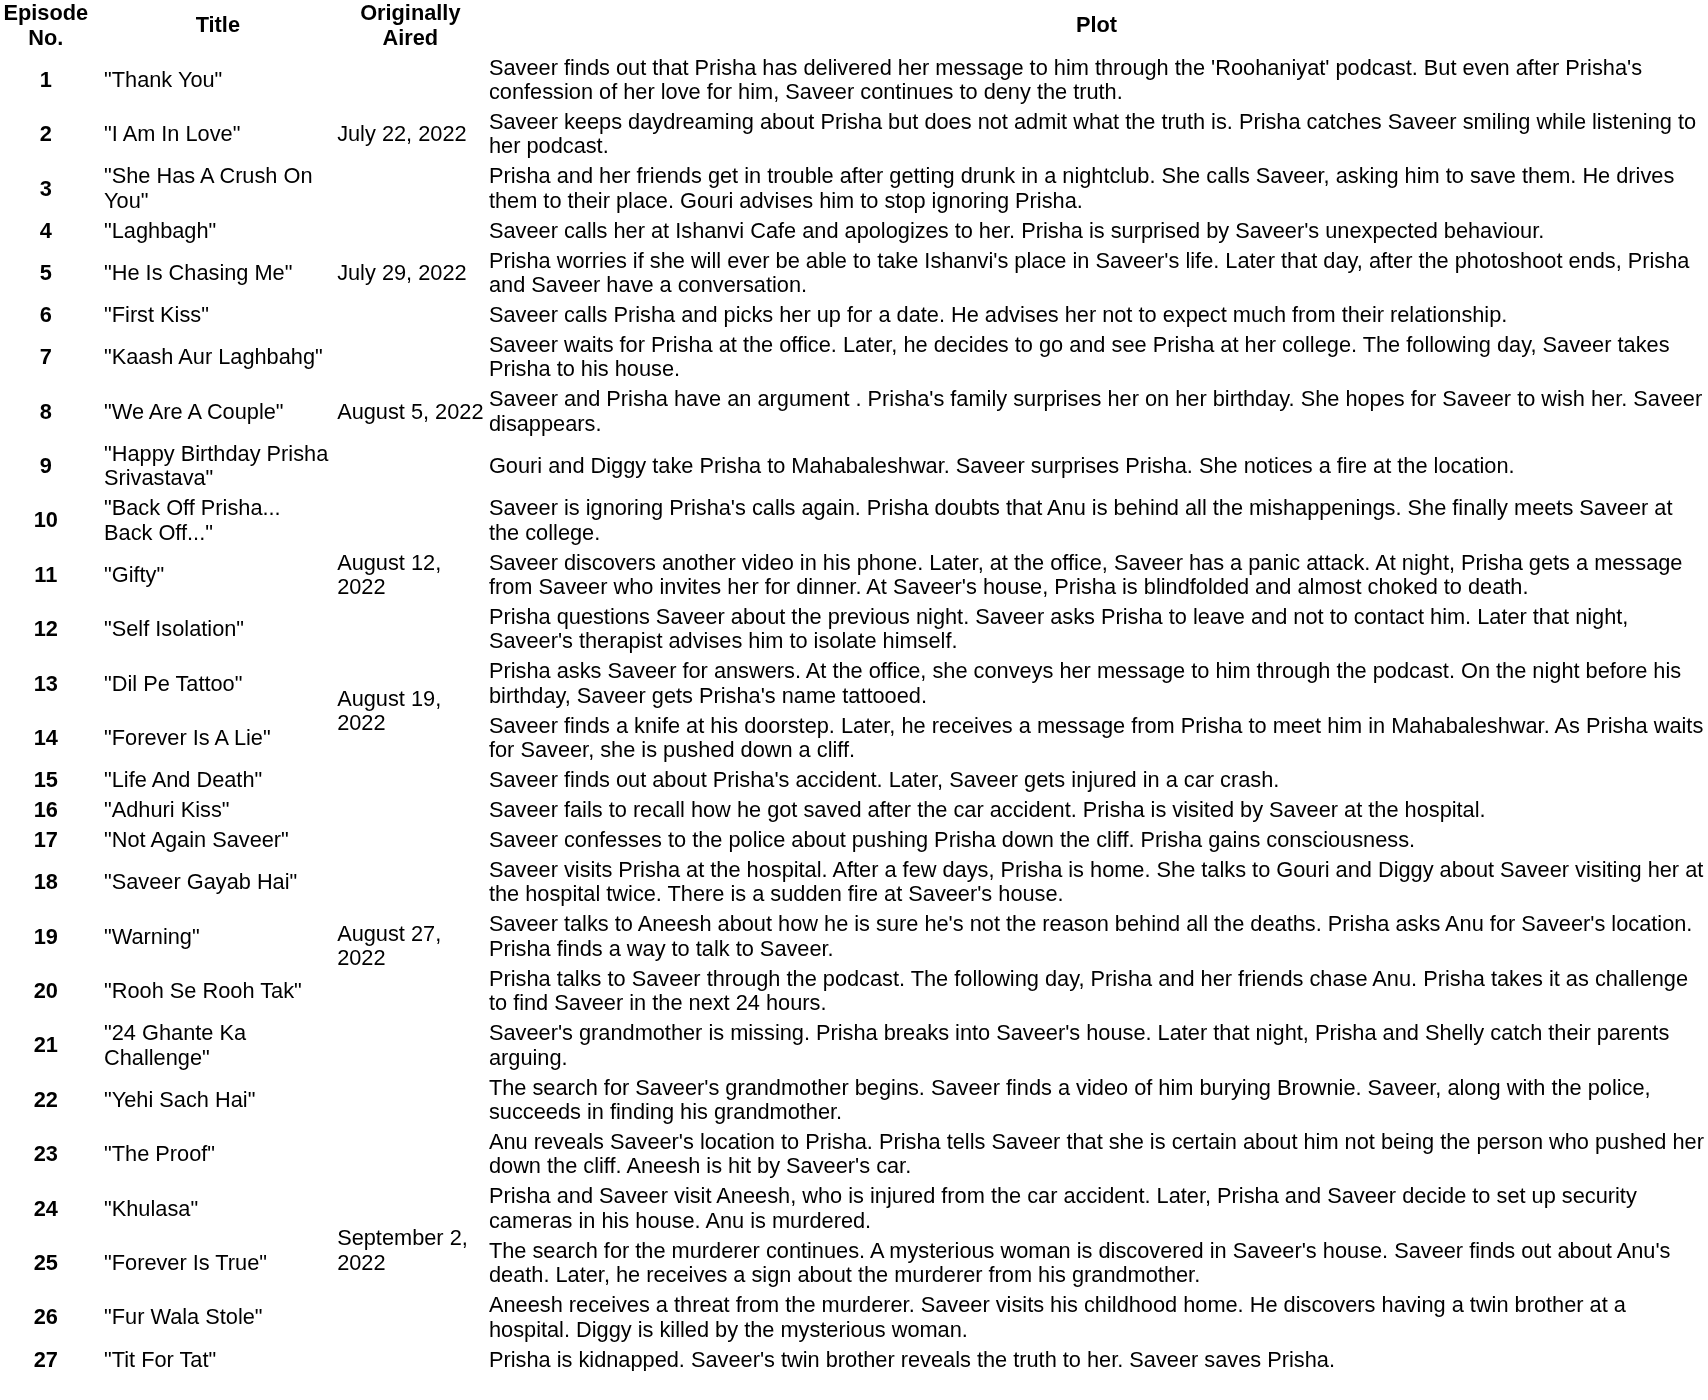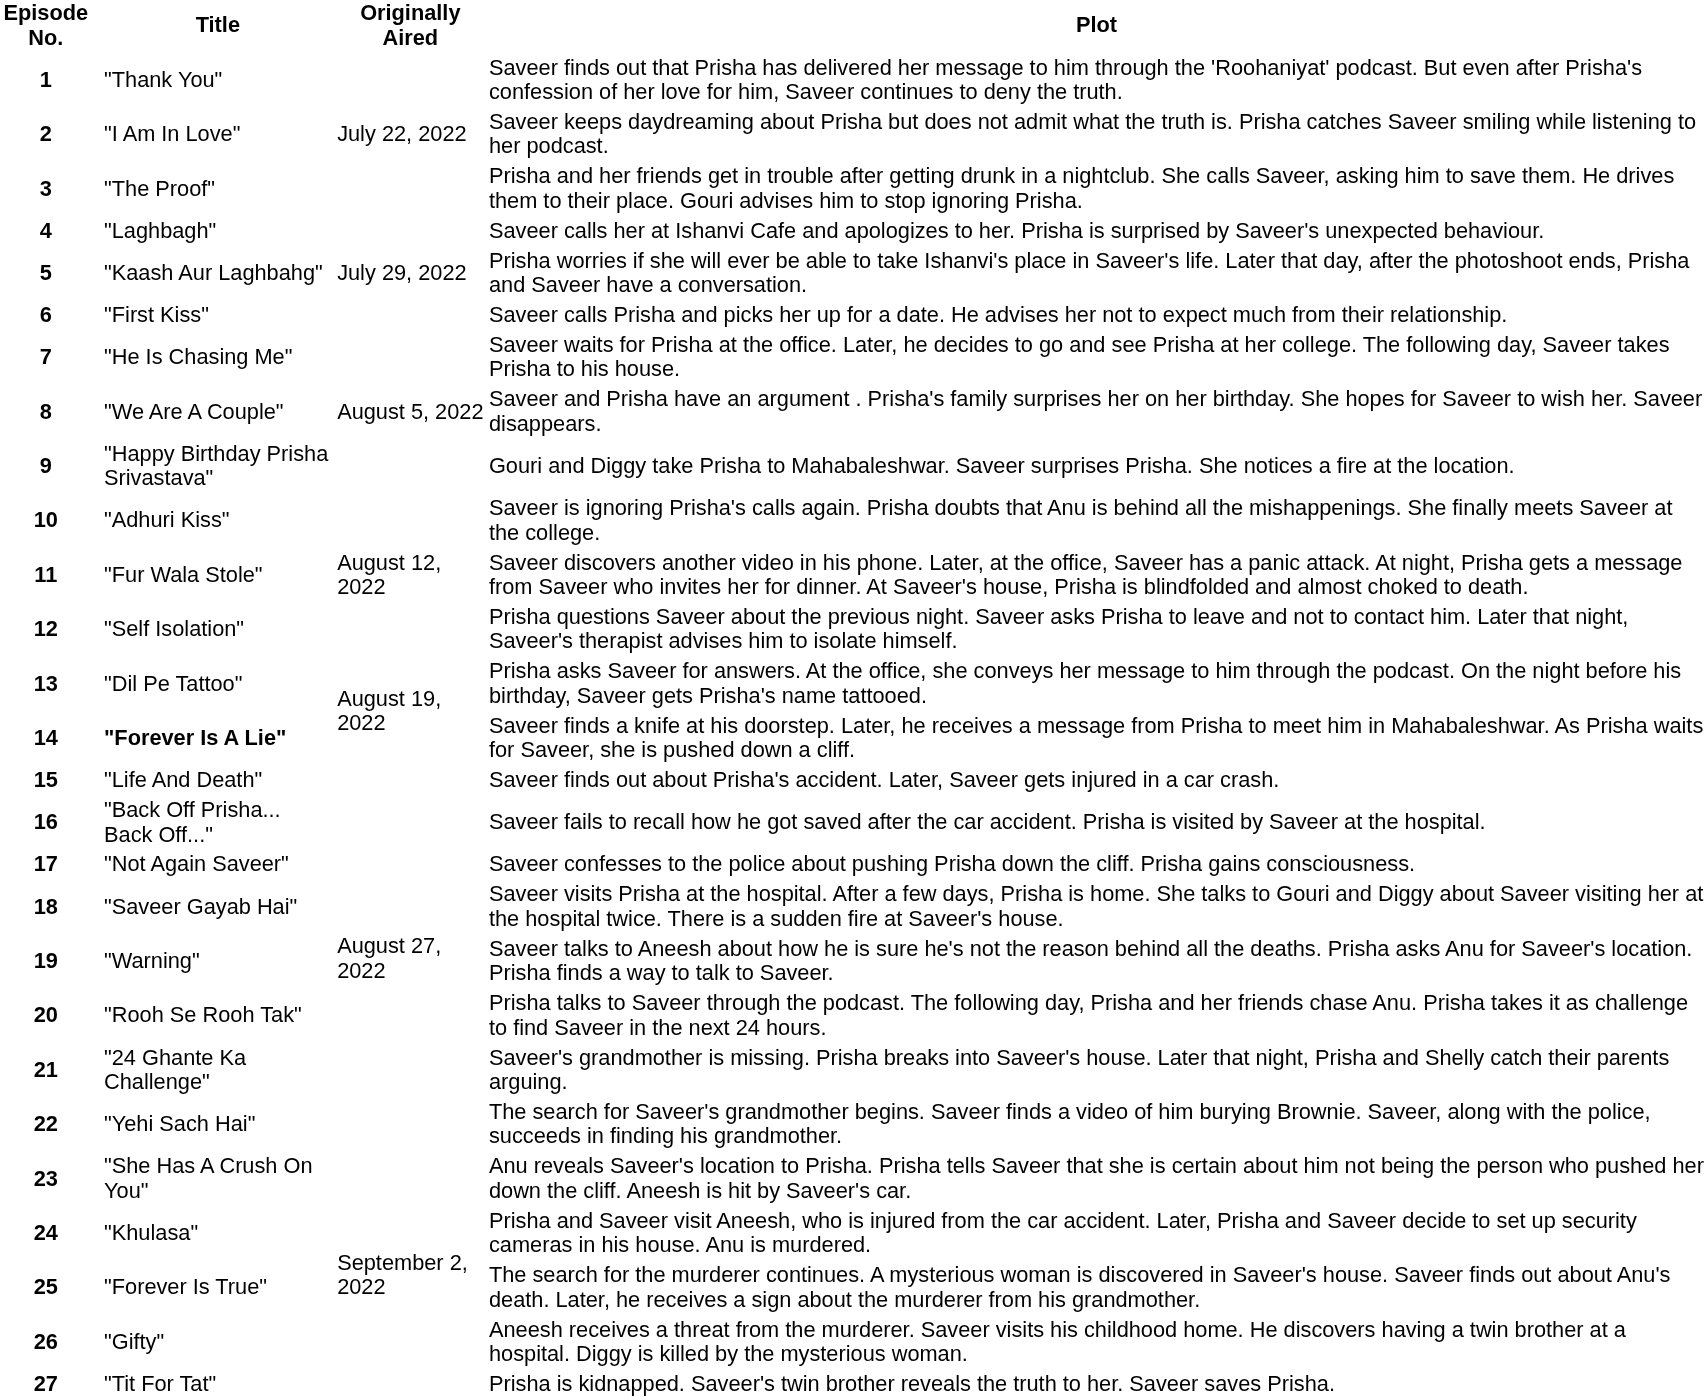 <table>
 <tr>
 <th>Episode No.</th>
 <th>Title</th>
 <th>Originally Aired</th>
 <th>Plot</th>
 </tr>
 <tr>
 <th>1</th>
 <td>"Thank You"</td>
 <td rowspan=3>July 22, 2022</td>
 <td>Saveer finds out that Prisha has delivered her message to him through the 'Roohaniyat' podcast. But even after Prisha's confession of her love for him, Saveer continues to deny the truth.</td>
 </tr>
 <tr>
 <th>2</th>
 <td>"I Am In Love"</td>
 <td>Saveer keeps daydreaming about Prisha but does not admit what the truth is. Prisha catches Saveer smiling while listening to her podcast.</td>
 </tr>
 <tr>
 <th>3</th>
-<td>"She Has A Crush On You"</td>
+<td>"The Proof"</td>
 <td>Prisha and her friends get in trouble after getting drunk in a nightclub. She calls Saveer, asking him to save them. He drives them to their place. Gouri advises him to stop ignoring Prisha.</td>
 </tr>
 <tr>
 <th>4</th>
 <td>"Laghbagh"</td>
 <td rowspan=3>July 29, 2022</td>
 <td>Saveer calls her at Ishanvi Cafe and apologizes to her. Prisha is surprised by Saveer's unexpected behaviour.</td>
 </tr>
 <tr>
 <th>5</th>
-<td>"He Is Chasing Me"</td>
+<td>"Kaash Aur Laghbahg"</td>
 <td>Prisha worries if she will ever be able to take Ishanvi's place in Saveer's life. Later that day, after the photoshoot ends, Prisha and Saveer have a conversation.</td>
 </tr>
 <tr>
 <th>6</th>
 <td>"First Kiss"</td>
 <td>Saveer calls Prisha and picks her up for a date. He advises her not to expect much from their relationship.</td>
 </tr>
 <tr>
 <th>7</th>
-<td>"Kaash Aur Laghbahg"</td>
+<td>"He Is Chasing Me"</td>
 <td rowspan=3>August 5, 2022</td>
 <td>Saveer waits for Prisha at the office. Later, he decides to go and see Prisha at her college. The following day, Saveer takes Prisha to his house.</td>
 </tr>
 <tr>
 <th>8</th>
 <td>"We Are A Couple"</td>
 <td>Saveer and Prisha have an argument . Prisha's family surprises her on her birthday. She hopes for Saveer to wish her. Saveer disappears.</td>
 </tr>
 <tr>
 <th>9</th>
 <td>"Happy Birthday Prisha Srivastava"</td>
 <td>Gouri and Diggy take Prisha to Mahabaleshwar. Saveer surprises Prisha. She notices a fire at the location.</td>
 </tr>
 <tr>
 <th>10</th>
-<td>"Back Off Prisha... Back Off..."</td>
+<td>"Adhuri Kiss"</td>
 <td rowspan=3>August 12, 2022</td>
 <td>Saveer is ignoring Prisha's calls again. Prisha doubts that Anu is behind all the mishappenings. She finally meets Saveer at the college.</td>
 </tr>
 <tr>
 <th>11</th>
-<td>"Gifty"</td>
+<td>"Fur Wala Stole"</td>
 <td>Saveer discovers another video in his phone. Later, at the office, Saveer has a panic attack. At night, Prisha gets a message from Saveer who invites her for dinner. At Saveer's house, Prisha is blindfolded and almost choked to death.</td>
 </tr>
 <tr>
 <th>12</th>
 <td>"Self Isolation"</td>
 <td>Prisha questions Saveer about the previous night. Saveer asks Prisha to leave and not to contact him. Later that night, Saveer's therapist advises him to isolate himself.</td>
 </tr>
 <tr>
 <th>13</th>
 <td>"Dil Pe Tattoo"</td>
 <td rowspan=2>August 19, 2022</td>
 <td>Prisha asks Saveer for answers. At the office, she conveys her message to him through the podcast. On the night before his birthday, Saveer gets Prisha's name tattooed.</td>
 </tr>
 <tr>
 <th>14</th>
-<td>"Forever Is A Lie"</td>
+<td><strong>"Forever Is A Lie"</strong></td>
 <td>Saveer finds a knife at his doorstep. Later, he receives a message from Prisha to meet him in Mahabaleshwar. As Prisha waits for Saveer, she is pushed down a cliff.</td>
 </tr>
 <tr>
 <th>15</th>
 <td>"Life And Death"</td>
 <td rowspan=8>August 27, 2022</td>
 <td>Saveer finds out about Prisha's accident. Later, Saveer gets injured in a car crash.</td>
 </tr>
 <tr>
 <th>16</th>
-<td>"Adhuri Kiss"</td>
+<td>"Back Off Prisha... Back Off..."</td>
 <td>Saveer fails to recall how he got saved after the car accident. Prisha is visited by Saveer at the hospital.</td>
 </tr>
 <tr>
 <th>17</th>
 <td>"Not Again Saveer"</td>
 <td>Saveer confesses to the police about pushing Prisha down the cliff. Prisha gains consciousness.</td>
 </tr>
 <tr>
 <th>18</th>
 <td>"Saveer Gayab Hai"</td>
 <td>Saveer visits Prisha at the hospital. After a few days, Prisha is home. She talks to Gouri and Diggy about Saveer visiting her at the hospital twice. There is a sudden fire at Saveer's house.</td>
 </tr>
 <tr>
 <th>19</th>
 <td>"Warning"</td>
 <td>Saveer talks to Aneesh about how he is sure he's not the reason behind all the deaths. Prisha asks Anu for Saveer's location. Prisha finds a way to talk to Saveer.</td>
 </tr>
 <tr>
 <th>20</th>
 <td>"Rooh Se Rooh Tak"</td>
 <td>Prisha talks to Saveer through the podcast. The following day, Prisha and her friends chase Anu. Prisha takes it as challenge to find Saveer in the next 24 hours.</td>
 </tr>
 <tr>
 <th>21</th>
 <td>"24 Ghante Ka Challenge"</td>
 <td>Saveer's grandmother is missing. Prisha breaks into Saveer's house. Later that night, Prisha and Shelly catch their parents arguing.</td>
 </tr>
 <tr>
 <th>22</th>
 <td>"Yehi Sach Hai"</td>
 <td>The search for Saveer's grandmother begins. Saveer finds a video of him burying Brownie. Saveer, along with the police, succeeds in finding his grandmother.</td>
 </tr>
 <tr>
 <th>23</th>
-<td>"The Proof"</td>
+<td>"She Has A Crush On You"</td>
 <td rowspan=5>September 2, 2022</td>
 <td>Anu reveals Saveer's location to Prisha. Prisha tells Saveer that she is certain about him not being the person who pushed her down the cliff. Aneesh is hit by Saveer's car.</td>
 </tr>
 <tr>
 <th>24</th>
 <td>"Khulasa"</td>
 <td>Prisha and Saveer visit Aneesh, who is injured from the car accident. Later, Prisha and Saveer decide to set up security cameras in his house. Anu is murdered.</td>
 </tr>
 <tr>
 <th>25</th>
 <td>"Forever Is True"</td>
 <td>The search for the murderer continues. A mysterious woman is discovered in Saveer's house. Saveer finds out about Anu's death. Later, he receives a sign about the murderer from his grandmother.</td>
 </tr>
 <tr>
 <th>26</th>
-<td>"Fur Wala Stole"</td>
+<td>"Gifty"</td>
 <td>Aneesh receives a threat from the murderer. Saveer visits his childhood home. He discovers having a twin brother at a hospital. Diggy is killed by the mysterious woman.</td>
 </tr>
 <tr>
 <th>27</th>
 <td>"Tit For Tat"</td>
 <td>Prisha is kidnapped. Saveer's twin brother reveals the truth to her. Saveer saves Prisha.</td>
 </tr>
 </table>
